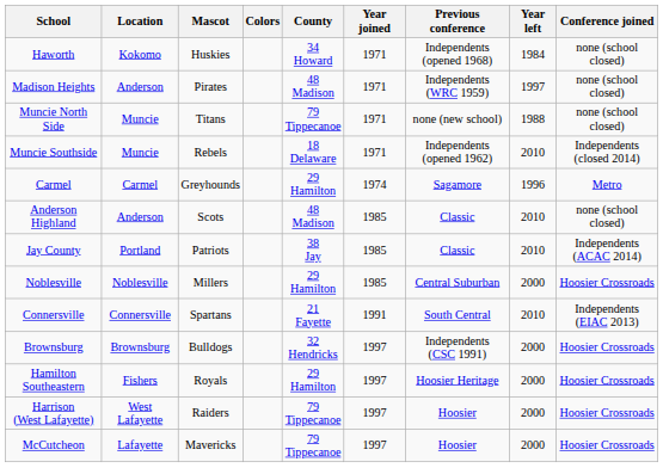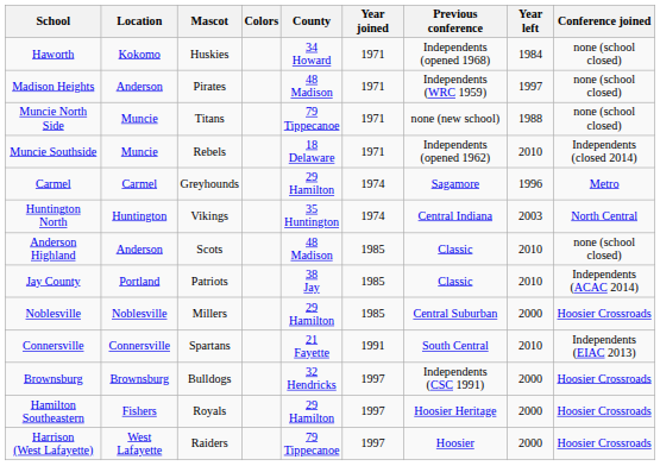 <table class="wikitable" style="text-align:center;">
 <tr>
 <th>School</th>
 <th>Location</th>
 <th>Mascot</th>
 <th>Colors</th>
 <th>County</th>
 <th>Year joined</th>
 <th>Previous conference</th>
 <th>Year left</th>
 <th>Conference joined</th>
 </tr>
 <tr>
 <td><a href='#'>Haworth</a></td>
 <td><a href='#'>Kokomo</a></td>
 <td>Huskies</td>
 <td> </td>
 <td><a href='#'>34 <br> Howard</a></td>
 <td>1971</td>
 <td>Independents<br>(opened 1968)</td>
 <td>1984</td>
 <td>none (school closed)</td>
 </tr>
 <tr>
 <td><a href='#'>Madison Heights</a></td>
 <td><a href='#'>Anderson</a></td>
 <td>Pirates</td>
 <td> </td>
 <td><a href='#'>48 <br> Madison</a></td>
 <td>1971</td>
 <td>Independents<br>(<a href='#'>WRC</a> 1959)</td>
 <td>1997</td>
 <td>none (school closed)</td>
 </tr>
 <tr>
 <td><a href='#'>Muncie North Side</a></td>
 <td><a href='#'>Muncie</a></td>
 <td>Titans</td>
 <td> </td>
 <td><a href='#'>79 <br> Tippecanoe</a></td>
 <td>1971</td>
 <td>none (new school)</td>
 <td>1988</td>
 <td>none (school closed)</td>
 </tr>
 <tr>
 <td><a href='#'>Muncie Southside</a></td>
 <td><a href='#'>Muncie</a></td>
 <td>Rebels</td>
 <td> </td>
 <td><a href='#'>18 <br> Delaware</a></td>
 <td>1971</td>
 <td>Independents<br>(opened 1962)</td>
 <td>2010</td>
 <td>Independents<br>(closed 2014)</td>
 </tr>
 <tr>
 <td><a href='#'>Carmel</a></td>
 <td><a href='#'>Carmel</a></td>
 <td>Greyhounds</td>
 <td> </td>
 <td><a href='#'>29 <br> Hamilton</a></td>
 <td>1974</td>
 <td><a href='#'>Sagamore</a></td>
 <td>1996</td>
 <td><a href='#'>Metro</a></td>
+</tr>
+<tr>
+<td><a href='#'>Huntington <br> North</a></td>
+<td><a href='#'>Huntington</a></td>
+<td>Vikings</td>
+<td> </td>
+<td><a href='#'>35 <br> Huntington</a></td>
+<td>1974</td>
+<td><a href='#'>Central Indiana</a></td>
+<td>2003</td>
+<td><a href='#'>North Central</a></td>
 </tr>
 <tr>
 <td><a href='#'>Anderson Highland</a></td>
 <td><a href='#'>Anderson</a></td>
 <td>Scots</td>
 <td>  </td>
 <td><a href='#'>48 <br> Madison</a></td>
 <td>1985</td>
 <td><a href='#'>Classic</a></td>
 <td>2010</td>
 <td>none (school closed)</td>
 </tr>
 <tr>
 <td><a href='#'>Jay County</a></td>
 <td><a href='#'>Portland</a></td>
 <td>Patriots</td>
 <td>  </td>
 <td><a href='#'>38 <br> Jay</a></td>
 <td>1985</td>
 <td><a href='#'>Classic</a></td>
 <td>2010</td>
 <td>Independents<br>(<a href='#'>ACAC</a> 2014)</td>
 </tr>
 <tr>
 <td><a href='#'>Noblesville</a></td>
 <td><a href='#'>Noblesville</a></td>
 <td>Millers</td>
 <td>  </td>
 <td><a href='#'>29 <br> Hamilton</a></td>
 <td>1985</td>
 <td><a href='#'>Central Suburban</a></td>
 <td>2000</td>
 <td><a href='#'>Hoosier Crossroads</a></td>
 </tr>
 <tr>
 <td><a href='#'>Connersville</a></td>
 <td><a href='#'>Connersville</a></td>
 <td>Spartans</td>
 <td> </td>
 <td><a href='#'>21 <br> Fayette</a></td>
 <td>1991</td>
 <td><a href='#'>South Central</a></td>
 <td>2010</td>
 <td>Independents<br>(<a href='#'>EIAC</a> 2013)</td>
 </tr>
 <tr>
 <td><a href='#'>Brownsburg</a></td>
 <td><a href='#'>Brownsburg</a></td>
 <td>Bulldogs</td>
 <td> </td>
 <td><a href='#'>32 <br> Hendricks</a></td>
 <td>1997</td>
 <td>Independents<br>(<a href='#'>CSC</a> 1991)</td>
 <td>2000</td>
 <td><a href='#'>Hoosier Crossroads</a></td>
 </tr>
 <tr>
 <td><a href='#'>Hamilton <br> Southeastern</a></td>
 <td><a href='#'>Fishers</a></td>
 <td>Royals</td>
 <td>  </td>
 <td><a href='#'>29 <br> Hamilton</a></td>
 <td>1997</td>
 <td><a href='#'>Hoosier Heritage</a></td>
 <td>2000</td>
 <td><a href='#'>Hoosier Crossroads</a></td>
 </tr>
 <tr>
 <td><a href='#'>Harrison <br> (West Lafayette)</a></td>
 <td><a href='#'>West Lafayette</a></td>
 <td>Raiders</td>
 <td>  </td>
 <td><a href='#'>79 <br> Tippecanoe</a></td>
 <td>1997</td>
 <td><a href='#'>Hoosier</a></td>
 <td>2000</td>
 <td><a href='#'>Hoosier Crossroads</a></td>
 </tr>
-<tr>
-<td><a href='#'>McCutcheon</a></td>
-<td><a href='#'>Lafayette</a></td>
-<td>Mavericks</td>
-<td>  </td>
-<td><a href='#'>79 <br> Tippecanoe</a></td>
-<td>1997</td>
-<td><a href='#'>Hoosier</a></td>
-<td>2000</td>
-<td><a href='#'>Hoosier Crossroads</a></td>
-</tr>
 </table>
